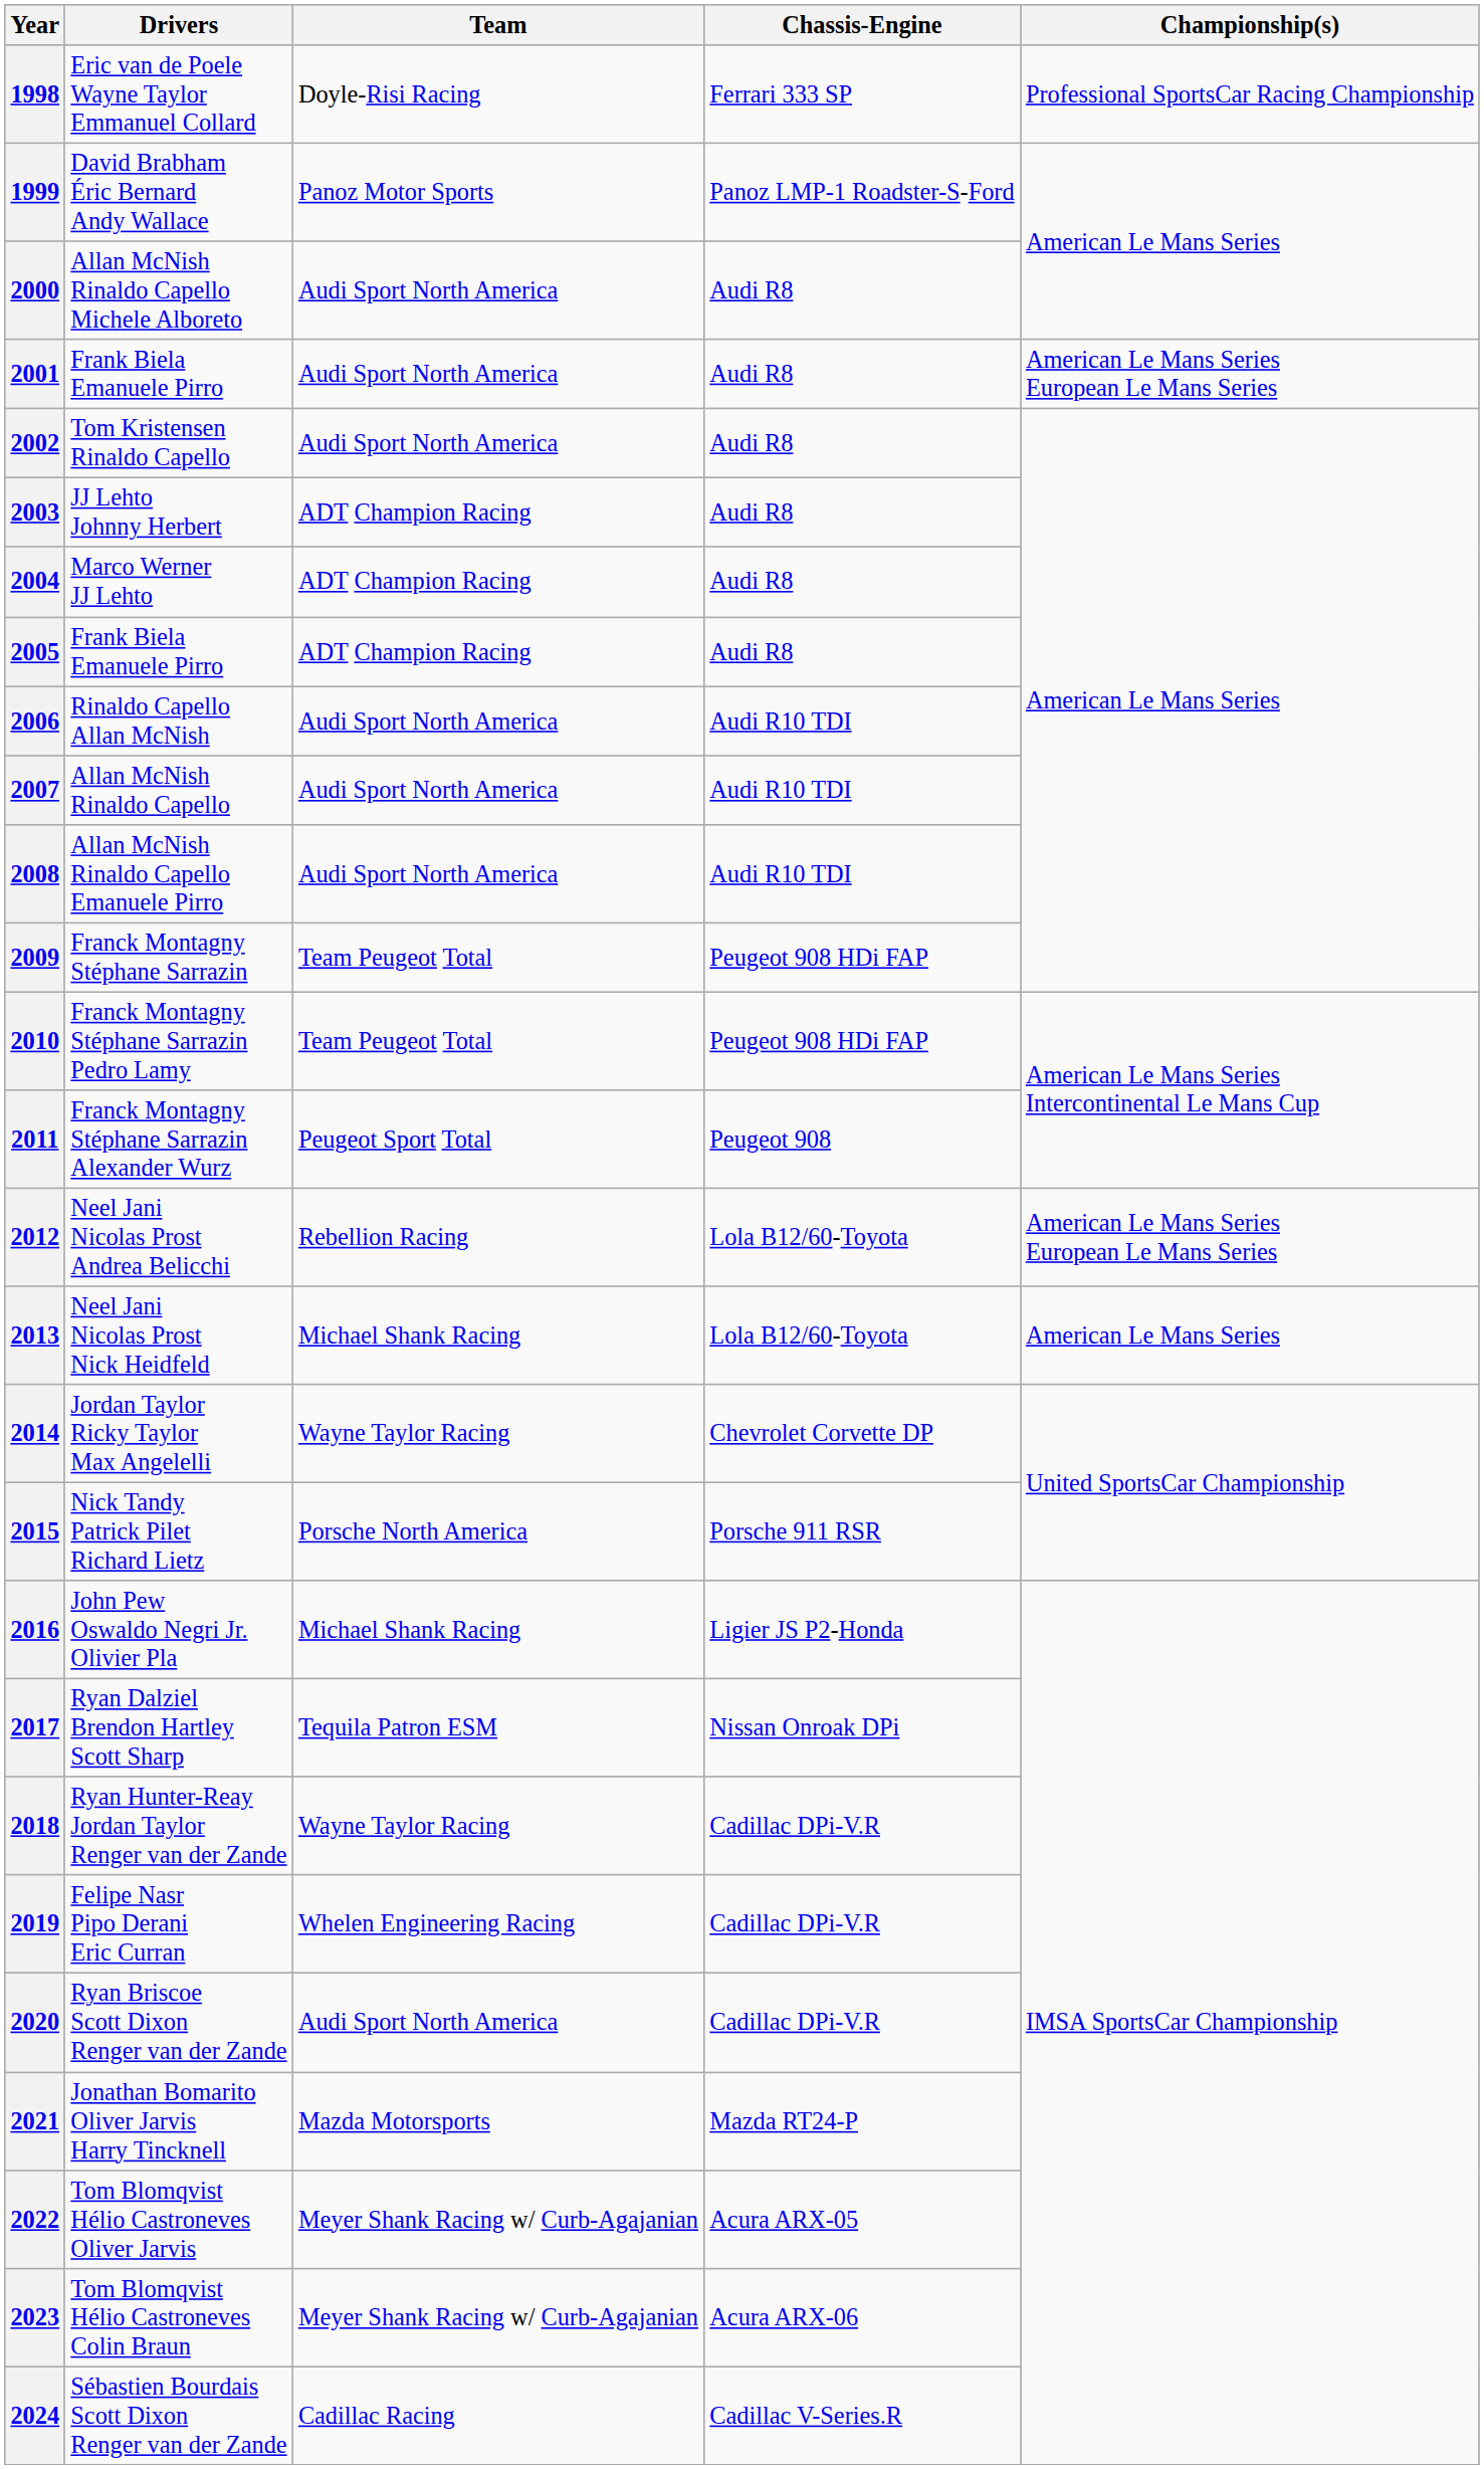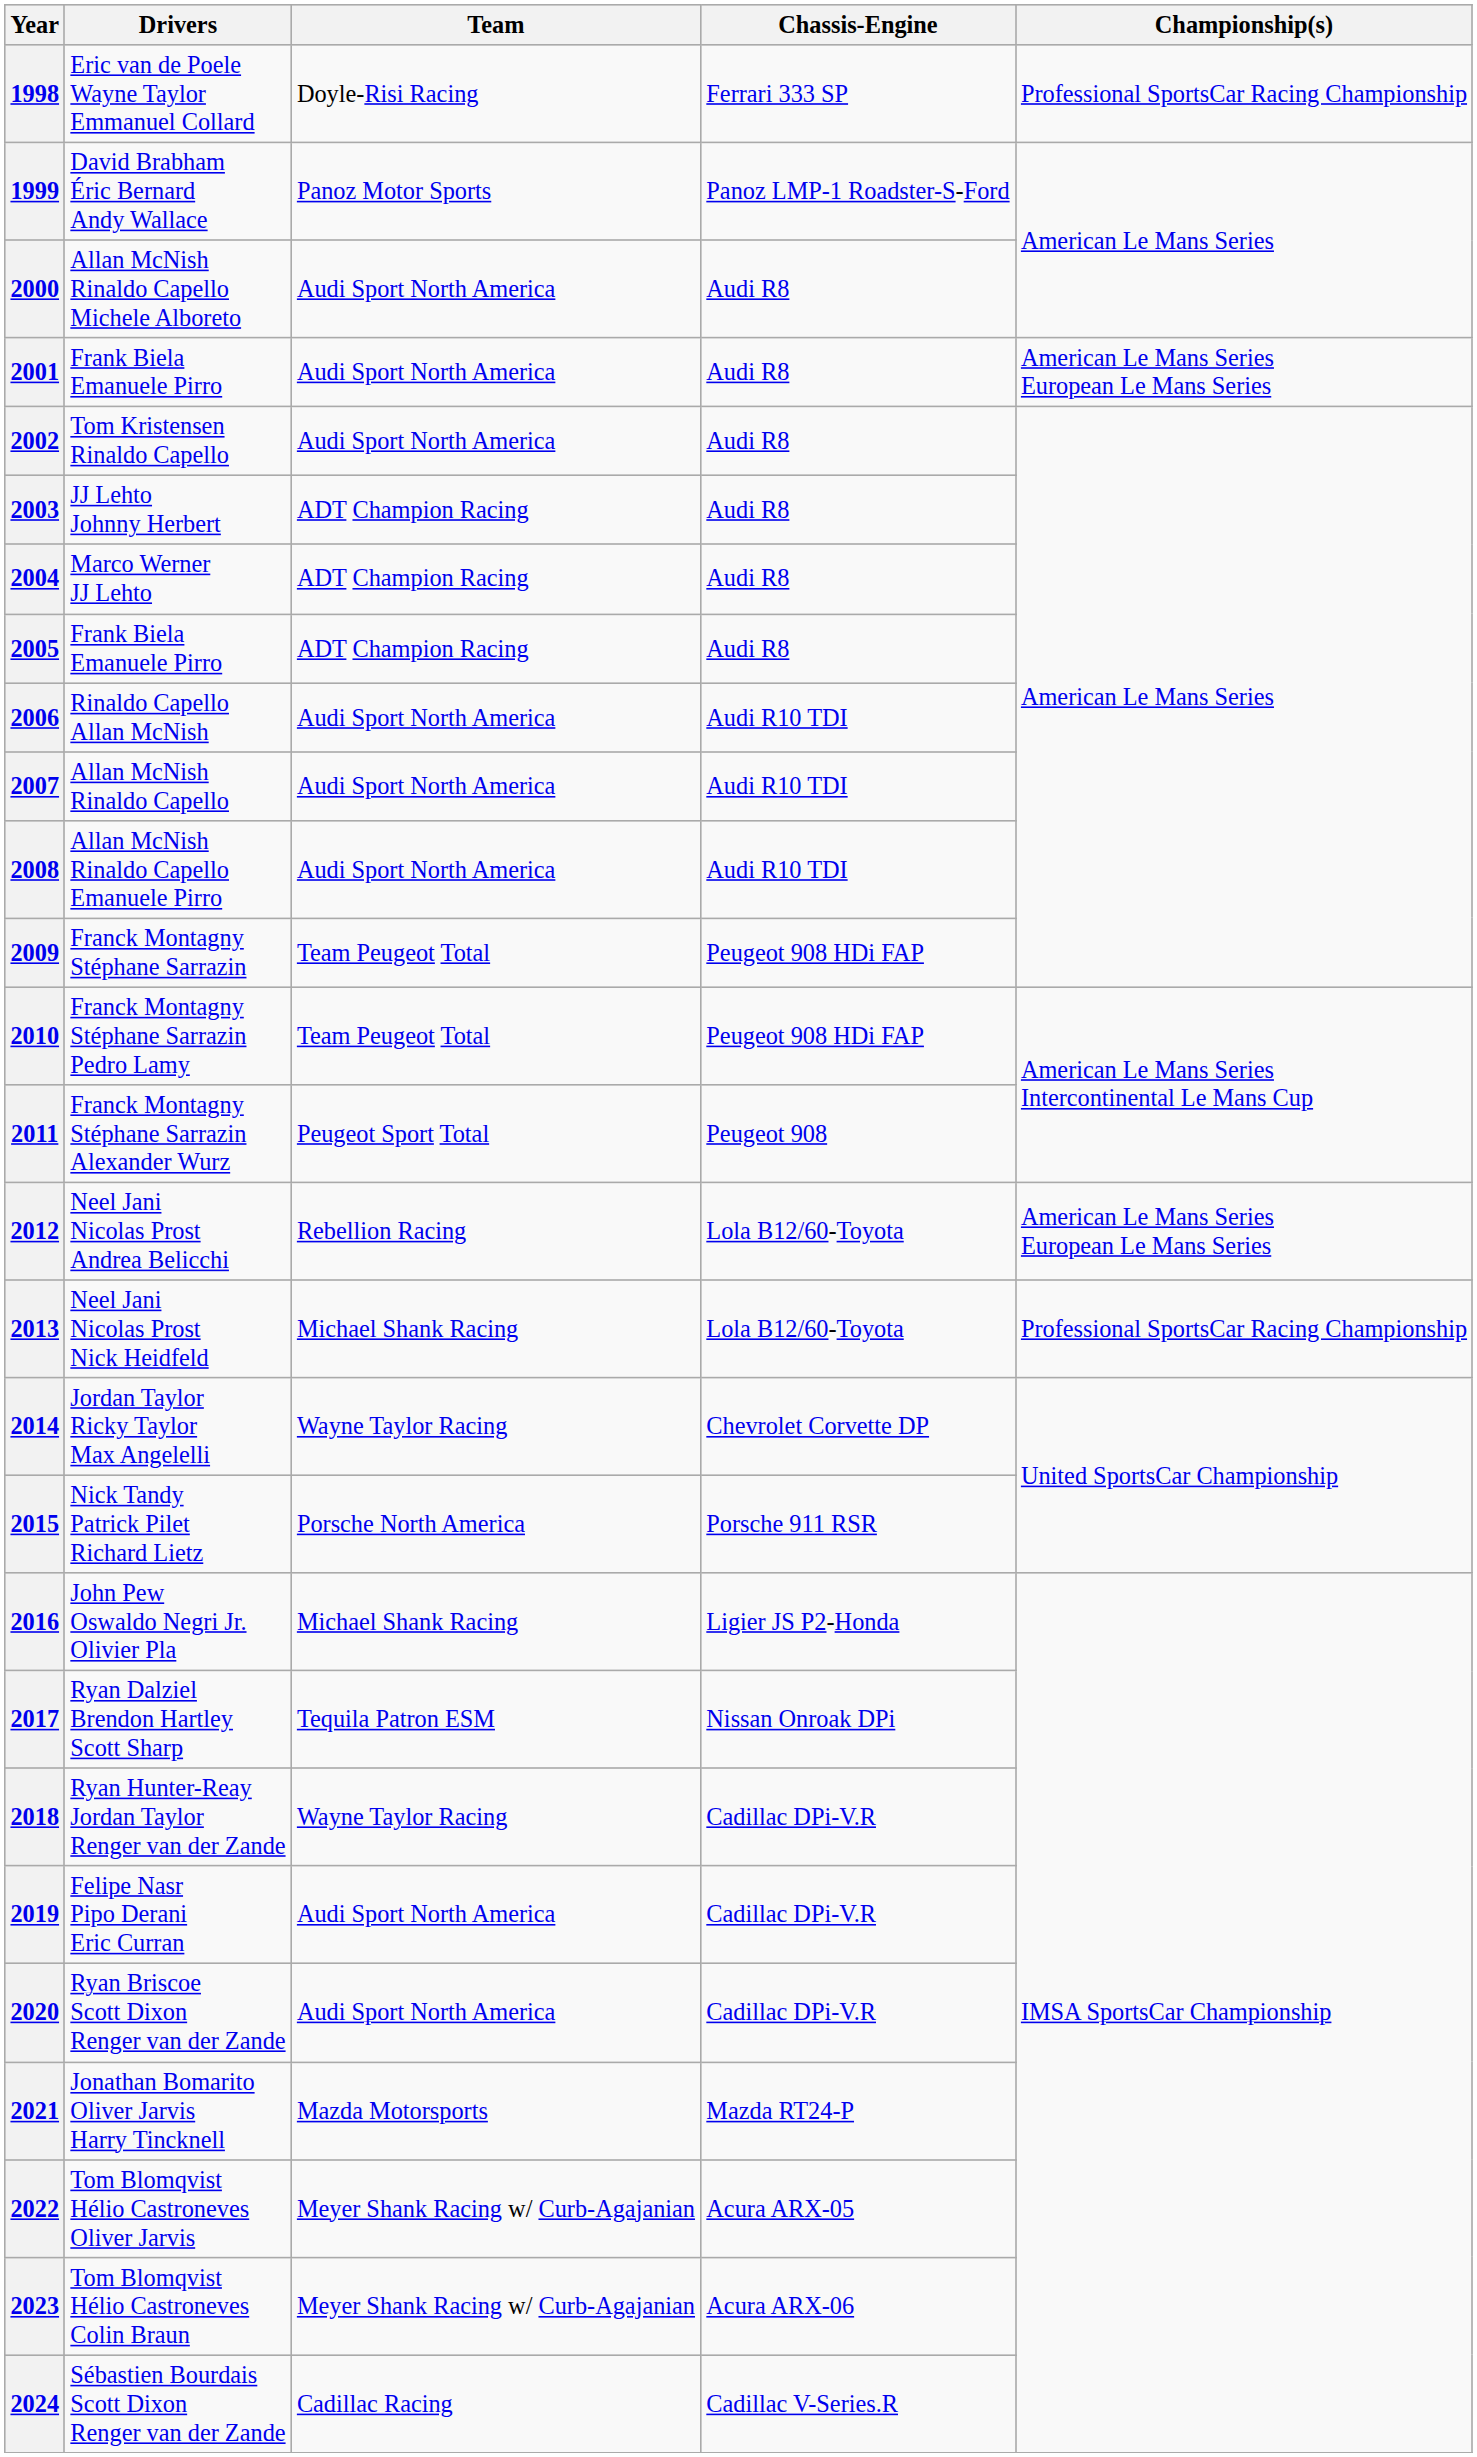 <table class="wikitable" style="font-size: 95%;">
 <tr>
 <th>Year</th>
 <th>Drivers</th>
 <th>Team</th>
 <th>Chassis-Engine</th>
 <th>Championship(s)</th>
 </tr>
 <tr>
 <th><a href='#'>1998</a></th>
 <td> <a href='#'>Eric van de Poele</a><br> <a href='#'>Wayne Taylor</a><br> <a href='#'>Emmanuel Collard</a></td>
 <td> Doyle-<a href='#'>Risi Racing</a></td>
 <td><a href='#'>Ferrari 333 SP</a></td>
 <td><a href='#'>Professional SportsCar Racing Championship</a></td>
 </tr>
 <tr>
 <th><a href='#'>1999</a></th>
 <td> <a href='#'>David Brabham</a><br> <a href='#'>Éric Bernard</a><br> <a href='#'>Andy Wallace</a></td>
 <td> <a href='#'>Panoz Motor Sports</a></td>
 <td><a href='#'>Panoz LMP-1 Roadster-S</a>-<a href='#'>Ford</a></td>
 <td rowspan=2><a href='#'>American Le Mans Series</a></td>
 </tr>
 <tr>
 <th><a href='#'>2000</a></th>
 <td> <a href='#'>Allan McNish</a><br> <a href='#'>Rinaldo Capello</a><br> <a href='#'>Michele Alboreto</a></td>
 <td> <a href='#'>Audi Sport North America</a></td>
 <td><a href='#'>Audi R8</a></td>
 </tr>
 <tr>
 <th><a href='#'>2001</a></th>
 <td> <a href='#'>Frank Biela</a><br> <a href='#'>Emanuele Pirro</a></td>
 <td> <a href='#'>Audi Sport North America</a></td>
 <td><a href='#'>Audi R8</a></td>
 <td><a href='#'>American Le Mans Series</a><br><a href='#'>European Le Mans Series</a></td>
 </tr>
 <tr>
 <th><a href='#'>2002</a></th>
 <td> <a href='#'>Tom Kristensen</a><br> <a href='#'>Rinaldo Capello</a></td>
 <td> <a href='#'>Audi Sport North America</a></td>
 <td><a href='#'>Audi R8</a></td>
 <td rowspan=8><a href='#'>American Le Mans Series</a></td>
 </tr>
 <tr>
 <th><a href='#'>2003</a></th>
 <td> <a href='#'>JJ Lehto</a><br> <a href='#'>Johnny Herbert</a></td>
 <td> <a href='#'>ADT</a> <a href='#'>Champion Racing</a></td>
 <td><a href='#'>Audi R8</a></td>
 </tr>
 <tr>
 <th><a href='#'>2004</a></th>
 <td> <a href='#'>Marco Werner</a><br> <a href='#'>JJ Lehto</a></td>
 <td> <a href='#'>ADT</a> <a href='#'>Champion Racing</a></td>
 <td><a href='#'>Audi R8</a></td>
 </tr>
 <tr>
 <th><a href='#'>2005</a></th>
 <td> <a href='#'>Frank Biela</a><br> <a href='#'>Emanuele Pirro</a></td>
 <td> <a href='#'>ADT</a> <a href='#'>Champion Racing</a></td>
 <td><a href='#'>Audi R8</a></td>
 </tr>
 <tr>
 <th><a href='#'>2006</a></th>
 <td> <a href='#'>Rinaldo Capello</a><br> <a href='#'>Allan McNish</a></td>
 <td> <a href='#'>Audi Sport North America</a></td>
 <td><a href='#'>Audi R10 TDI</a></td>
 </tr>
 <tr>
 <th><a href='#'>2007</a></th>
 <td> <a href='#'>Allan McNish</a><br> <a href='#'>Rinaldo Capello</a></td>
 <td> <a href='#'>Audi Sport North America</a></td>
 <td><a href='#'>Audi R10 TDI</a></td>
 </tr>
 <tr>
 <th><a href='#'>2008</a></th>
 <td> <a href='#'>Allan McNish</a><br> <a href='#'>Rinaldo Capello</a><br> <a href='#'>Emanuele Pirro</a></td>
 <td> <a href='#'>Audi Sport North America</a></td>
 <td><a href='#'>Audi R10 TDI</a></td>
 </tr>
 <tr>
 <th><a href='#'>2009</a></th>
 <td> <a href='#'>Franck Montagny</a><br> <a href='#'>Stéphane Sarrazin</a></td>
 <td> <a href='#'>Team Peugeot</a> <a href='#'>Total</a></td>
 <td><a href='#'>Peugeot 908 HDi FAP</a></td>
 </tr>
 <tr>
 <th><a href='#'>2010</a></th>
 <td> <a href='#'>Franck Montagny</a><br> <a href='#'>Stéphane Sarrazin</a><br> <a href='#'>Pedro Lamy</a></td>
 <td> <a href='#'>Team Peugeot</a> <a href='#'>Total</a></td>
 <td><a href='#'>Peugeot 908 HDi FAP</a></td>
 <td rowspan="2"><a href='#'>American Le Mans Series</a><br><a href='#'>Intercontinental Le Mans Cup</a></td>
 </tr>
 <tr>
 <th><a href='#'>2011</a></th>
 <td> <a href='#'>Franck Montagny</a><br> <a href='#'>Stéphane Sarrazin</a><br> <a href='#'>Alexander Wurz</a></td>
 <td> <a href='#'>Peugeot Sport</a> <a href='#'>Total</a></td>
 <td><a href='#'>Peugeot 908</a></td>
 </tr>
 <tr>
 <th><a href='#'>2012</a></th>
 <td> <a href='#'>Neel Jani</a><br> <a href='#'>Nicolas Prost</a><br> <a href='#'>Andrea Belicchi</a></td>
 <td> <a href='#'>Rebellion Racing</a></td>
 <td><a href='#'>Lola B12/60</a>-<a href='#'>Toyota</a></td>
 <td><a href='#'>American Le Mans Series</a><br><a href='#'>European Le Mans Series</a></td>
 </tr>
 <tr>
 <th><a href='#'>2013</a></th>
 <td> <a href='#'>Neel Jani</a><br> <a href='#'>Nicolas Prost</a><br> <a href='#'>Nick Heidfeld</a></td>
 <td> <a href='#'>Michael Shank Racing</a></td>
 <td><a href='#'>Lola B12/60</a>-<a href='#'>Toyota</a></td>
-<td><a href='#'>American Le Mans Series</a></td>
+<td><a href='#'>Professional SportsCar Racing Championship</a></td>
 </tr>
 <tr>
 <th><a href='#'>2014</a></th>
 <td> <a href='#'>Jordan Taylor</a><br> <a href='#'>Ricky Taylor</a><br> <a href='#'>Max Angelelli</a></td>
 <td> <a href='#'>Wayne Taylor Racing</a></td>
 <td><a href='#'>Chevrolet Corvette DP</a></td>
 <td rowspan=2><a href='#'>United SportsCar Championship</a></td>
 </tr>
 <tr>
 <th><a href='#'>2015</a></th>
 <td> <a href='#'>Nick Tandy</a><br> <a href='#'>Patrick Pilet</a><br> <a href='#'>Richard Lietz</a></td>
 <td> <a href='#'>Porsche North America</a></td>
 <td><a href='#'>Porsche 911 RSR</a></td>
 </tr>
 <tr>
 <th><a href='#'>2016</a></th>
 <td> <a href='#'>John Pew</a><br> <a href='#'>Oswaldo Negri Jr.</a><br> <a href='#'>Olivier Pla</a></td>
 <td> <a href='#'>Michael Shank Racing</a></td>
 <td><a href='#'>Ligier JS P2</a>-<a href='#'>Honda</a></td>
 <td rowspan="9"><a href='#'>IMSA SportsCar Championship</a></td>
 </tr>
 <tr>
 <th><a href='#'>2017</a></th>
 <td> <a href='#'>Ryan Dalziel</a><br> <a href='#'>Brendon Hartley</a><br> <a href='#'>Scott Sharp</a></td>
 <td> <a href='#'>Tequila Patron ESM</a></td>
 <td><a href='#'>Nissan Onroak DPi</a></td>
 </tr>
 <tr>
 <th><a href='#'>2018</a></th>
 <td> <a href='#'>Ryan Hunter-Reay</a><br> <a href='#'>Jordan Taylor</a><br> <a href='#'>Renger van der Zande</a></td>
 <td> <a href='#'>Wayne Taylor Racing</a></td>
 <td><a href='#'>Cadillac DPi-V.R</a></td>
 </tr>
 <tr>
 <th><a href='#'>2019</a></th>
 <td> <a href='#'>Felipe Nasr</a><br> <a href='#'>Pipo Derani</a><br> <a href='#'>Eric Curran</a></td>
-<td> <a href='#'>Whelen Engineering Racing</a></td>
+<td> <a href='#'>Audi Sport North America</a></td>
 <td><a href='#'>Cadillac DPi-V.R</a></td>
 </tr>
 <tr>
 <th><a href='#'>2020</a></th>
 <td> <a href='#'>Ryan Briscoe</a><br> <a href='#'>Scott Dixon</a><br> <a href='#'>Renger van der Zande</a></td>
 <td> <a href='#'>Audi Sport North America</a></td>
 <td><a href='#'>Cadillac DPi-V.R</a></td>
 </tr>
 <tr>
 <th><a href='#'>2021</a></th>
 <td> <a href='#'>Jonathan Bomarito</a><br> <a href='#'>Oliver Jarvis</a><br> <a href='#'>Harry Tincknell</a></td>
 <td> <a href='#'>Mazda Motorsports</a></td>
 <td><a href='#'>Mazda RT24-P</a></td>
 </tr>
 <tr>
 <th><a href='#'>2022</a></th>
 <td> <a href='#'>Tom Blomqvist</a><br> <a href='#'>Hélio Castroneves</a><br> <a href='#'>Oliver Jarvis</a></td>
 <td> <a href='#'>Meyer Shank Racing</a> w/ <a href='#'>Curb-Agajanian</a></td>
 <td><a href='#'>Acura ARX-05</a></td>
 </tr>
 <tr>
 <th><a href='#'>2023</a></th>
 <td> <a href='#'>Tom Blomqvist</a><br> <a href='#'>Hélio Castroneves</a><br> <a href='#'>Colin Braun</a></td>
 <td> <a href='#'>Meyer Shank Racing</a> w/ <a href='#'>Curb-Agajanian</a></td>
 <td><a href='#'>Acura ARX-06</a></td>
 </tr>
 <tr>
 <th><a href='#'>2024</a></th>
 <td> <a href='#'>Sébastien Bourdais</a><br> <a href='#'>Scott Dixon</a><br> <a href='#'>Renger van der Zande</a></td>
 <td> <a href='#'>Cadillac Racing</a></td>
 <td><a href='#'>Cadillac V-Series.R</a></td>
 </tr>
 <tr>
 </tr>
 </table>
